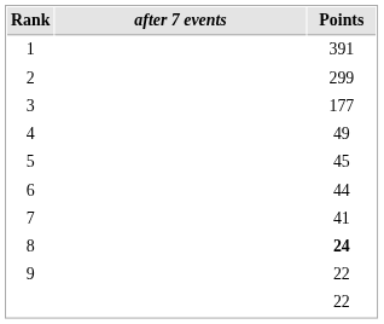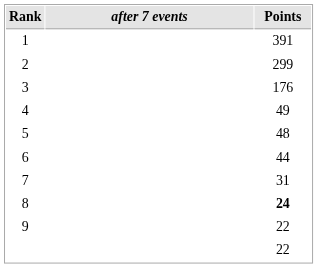 <table cellspacing="1" cellpadding="3" style="border:1px solid #AAAAAA;font-size:86%">
 <tr style="background-color: #E4E4E4;">
 <th style="border-bottom:1px solid #AAAAAA" width=10>Rank</th>
 <th style="border-bottom:1px solid #AAAAAA" width=200><em>after 7 events</em></th>
 <th style="border-bottom:1px solid #AAAAAA" width=50>Points</th>
 </tr>
 <tr>
 <td align=center>1</td>
 <td></td>
 <td align=center>391</td>
 </tr>
 <tr>
 <td align=center>2</td>
 <td></td>
 <td align=center>299</td>
 </tr>
 <tr>
 <td align=center>3</td>
 <td></td>
-<td align=center>177</td>
+<td align=center>176</td>
 </tr>
 <tr>
 <td align=center>4</td>
 <td></td>
 <td align=center>49</td>
 </tr>
 <tr>
 <td align=center>5</td>
 <td></td>
-<td align=center>45</td>
+<td align=center>48</td>
 </tr>
 <tr>
 <td align=center>6</td>
 <td></td>
 <td align=center>44</td>
 </tr>
 <tr>
 <td align=center>7</td>
 <td></td>
-<td align=center>41</td>
+<td align=center>31</td>
 </tr>
 <tr>
 <td align=center>8</td>
 <td></td>
 <td align=center><strong>24</strong></td>
 </tr>
 <tr>
 <td align=center>9</td>
 <td></td>
 <td align=center>22</td>
 </tr>
 <tr>
 <td></td>
 <td></td>
 <td align=center>22</td>
 </tr>
 </table>
